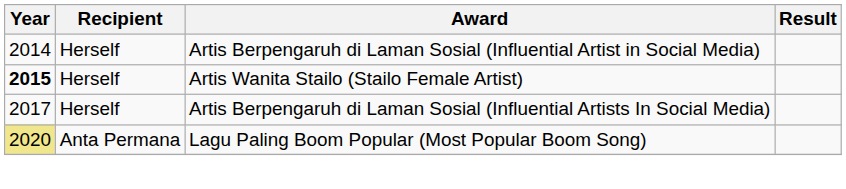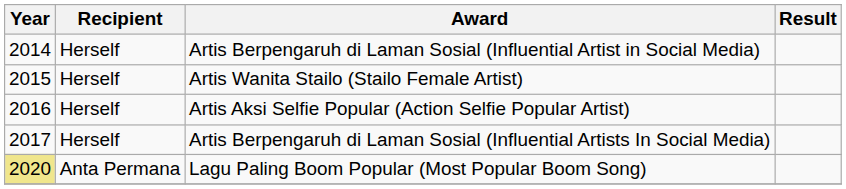 <table class="wikitable">
 <tr>
 <th>Year</th>
 <th>Recipient</th>
 <th>Award</th>
 <th>Result</th>
 </tr>
 <tr>
 <td>2014</td>
 <td>Herself</td>
 <td>Artis Berpengaruh di Laman Sosial (Influential Artist in Social Media)</td>
 <td></td>
 </tr>
 <tr>
-<td><strong>2015</strong></td>
+<td>2015</td>
 <td>Herself</td>
 <td>Artis Wanita Stailo (Stailo Female Artist)</td>
+<td></td>
+</tr>
+<tr>
+<td>2016</td>
+<td>Herself</td>
+<td>Artis Aksi Selfie Popular (Action Selfie Popular Artist)</td>
 <td></td>
 </tr>
 <tr>
 <td>2017</td>
 <td>Herself</td>
 <td>Artis Berpengaruh di Laman Sosial (Influential Artists In Social Media)</td>
 <td></td>
 </tr>
 <tr>
 <td style="background: khaki;">2020</td>
 <td>Anta Permana</td>
 <td>Lagu Paling Boom Popular (Most Popular Boom Song)</td>
 <td></td>
 </tr>
 <tr>
 </tr>
 </table>
